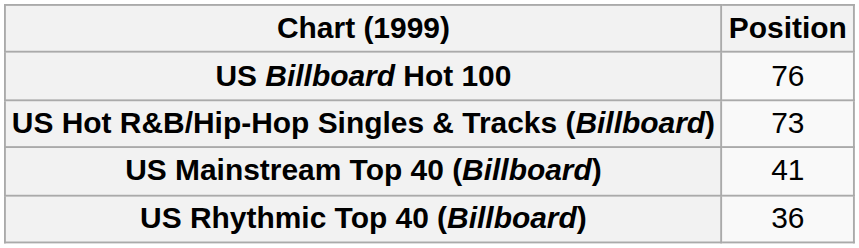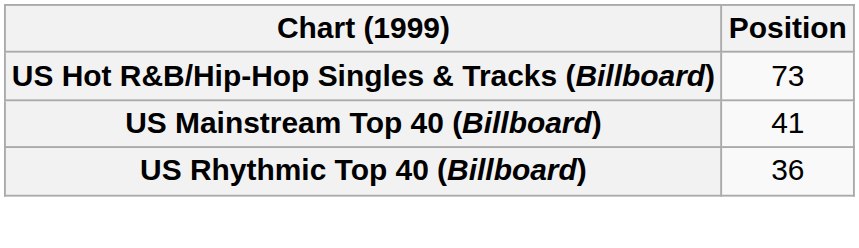 <table class="wikitable sortable plainrowheaders" style="text-align:center">
 <tr>
 <th scope="col">Chart (1999)</th>
 <th scope="col">Position</th>
-</tr>
-<tr>
-<th scope="row">US <em>Billboard</em> Hot 100</th>
-<td>76</td>
 </tr>
 <tr>
 <th scope="row">US Hot R&B/Hip-Hop Singles & Tracks (<em>Billboard</em>)</th>
 <td>73</td>
 </tr>
 <tr>
 <th scope="row">US Mainstream Top 40 (<em>Billboard</em>)</th>
 <td>41</td>
 </tr>
 <tr>
 <th scope="row">US Rhythmic Top 40 (<em>Billboard</em>)</th>
 <td>36</td>
 </tr>
 </table>
